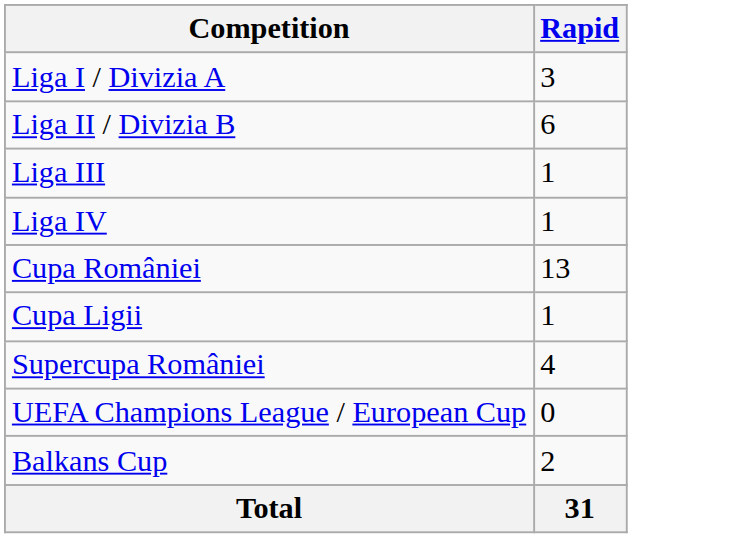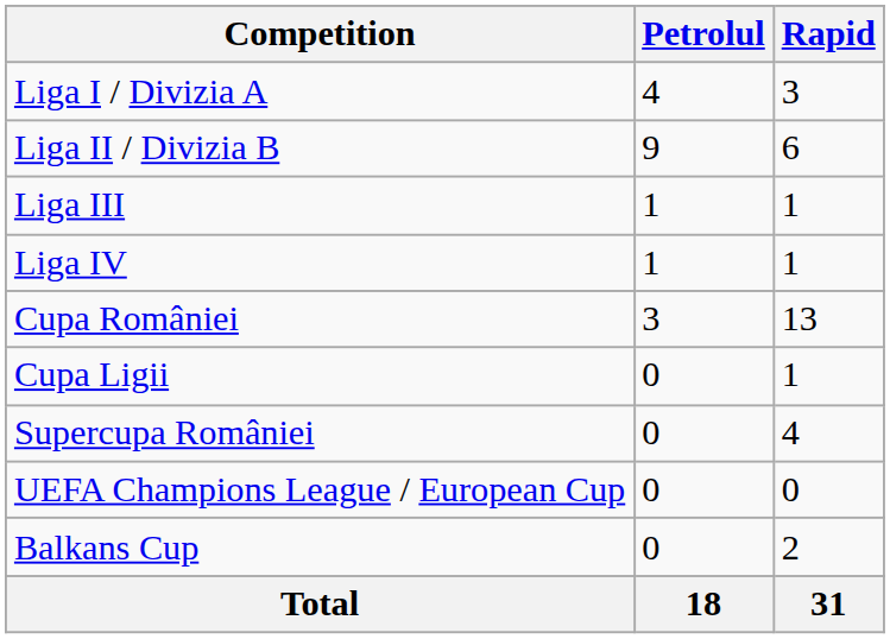 <table class="wikitable">
 <tr>
 <th>Competition</th>
+<th><a href='#'>Petrolul</a></th>
 <th><a href='#'>Rapid</a></th>
 </tr>
 <tr>
 <td><a href='#'>Liga I</a> / <a href='#'>Divizia A</a></td>
+<td>4</td>
 <td>3</td>
 </tr>
 <tr>
 <td><a href='#'>Liga II</a> / <a href='#'>Divizia B</a></td>
+<td>9</td>
 <td>6</td>
 </tr>
 <tr>
 <td><a href='#'>Liga III</a></td>
 <td>1</td>
+<td>1</td>
 </tr>
 <tr>
 <td><a href='#'>Liga IV</a></td>
 <td>1</td>
+<td>1</td>
 </tr>
 <tr>
 <td><a href='#'>Cupa României</a></td>
+<td>3</td>
 <td>13</td>
 </tr>
 <tr>
 <td><a href='#'>Cupa Ligii</a></td>
+<td>0</td>
 <td>1</td>
 </tr>
 <tr>
 <td><a href='#'>Supercupa României</a></td>
+<td>0</td>
 <td>4</td>
 </tr>
 <tr>
 <td><a href='#'>UEFA Champions League</a> / <a href='#'>European Cup</a></td>
 <td>0</td>
+<td>0</td>
 </tr>
 <tr>
 <td><a href='#'>Balkans Cup</a></td>
+<td>0</td>
 <td>2</td>
 </tr>
 <tr>
 <th>Total</th>
+<th>18</th>
 <th>31</th>
 </tr>
 </table>
